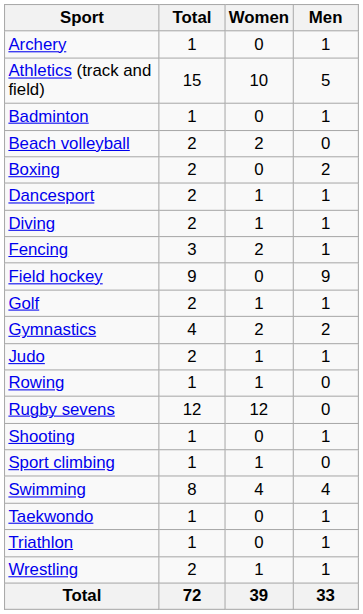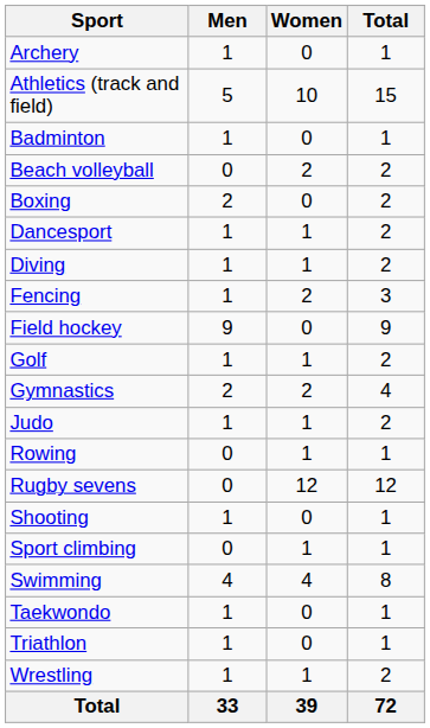 <table class="wikitable sortable" style="text-align:center;">
 <tr>
 <th width=140>Sport</th>
+<th width=55>Men</th>
+<th width=55>Women</th>
 <th width=55>Total</th>
-<th width=55>Women</th>
-<th width=55>Men</th>
 </tr>
 <tr>
 <td align=left><a href='#'>Archery</a></td>
 <td>1</td>
 <td>0</td>
 <td>1</td>
 </tr>
 <tr>
 <td align=left><a href='#'>Athletics</a> (track and field)</td>
+<td>5</td>
+<td>10</td>
 <td>15</td>
-<td>10</td>
-<td>5</td>
 </tr>
 <tr>
 <td align=left><a href='#'>Badminton</a></td>
 <td>1</td>
 <td>0</td>
 <td>1</td>
 </tr>
 <tr>
 <td align=left><a href='#'>Beach volleyball</a></td>
+<td>0</td>
 <td>2</td>
 <td>2</td>
-<td>0</td>
 </tr>
 <tr>
 <td align=left><a href='#'>Boxing</a></td>
 <td>2</td>
 <td>0</td>
 <td>2</td>
 </tr>
 <tr>
 <td align=left><a href='#'>Dancesport</a></td>
-<td>2</td>
 <td>1</td>
 <td>1</td>
+<td>2</td>
 </tr>
 <tr>
 <td align=left><a href='#'>Diving</a></td>
-<td>2</td>
 <td>1</td>
 <td>1</td>
+<td>2</td>
 </tr>
 <tr>
 <td align=left><a href='#'>Fencing</a></td>
+<td>1</td>
+<td>2</td>
 <td>3</td>
-<td>2</td>
-<td>1</td>
 </tr>
 <tr>
 <td align=left><a href='#'>Field hockey</a></td>
 <td>9</td>
 <td>0</td>
 <td>9</td>
 </tr>
 <tr>
 <td align=left><a href='#'>Golf</a></td>
+<td>1</td>
+<td>1</td>
 <td>2</td>
+</tr>
+<tr>
+<td align=left><a href='#'>Gymnastics</a></td>
+<td>2</td>
+<td>2</td>
+<td>4</td>
+</tr>
+<tr>
+<td align=left><a href='#'>Judo</a></td>
+<td>1</td>
+<td>1</td>
+<td>2</td>
+</tr>
+<tr>
+<td align=left><a href='#'>Rowing</a></td>
+<td>0</td>
 <td>1</td>
 <td>1</td>
 </tr>
 <tr>
-<td align=left><a href='#'>Gymnastics</a></td>
-<td>4</td>
-<td>2</td>
-<td>2</td>
-</tr>
-<tr>
-<td align=left><a href='#'>Judo</a></td>
-<td>2</td>
-<td>1</td>
-<td>1</td>
-</tr>
-<tr>
-<td align=left><a href='#'>Rowing</a></td>
-<td>1</td>
-<td>1</td>
+<td align=left><a href='#'>Rugby sevens</a></td>
 <td>0</td>
-</tr>
-<tr>
-<td align=left><a href='#'>Rugby sevens</a></td>
 <td>12</td>
 <td>12</td>
-<td>0</td>
 </tr>
 <tr>
 <td align=left><a href='#'>Shooting</a></td>
 <td>1</td>
 <td>0</td>
 <td>1</td>
 </tr>
 <tr>
 <td align=left><a href='#'>Sport climbing</a></td>
+<td>0</td>
 <td>1</td>
 <td>1</td>
-<td>0</td>
 </tr>
 <tr>
 <td align=left><a href='#'>Swimming</a></td>
-<td>8</td>
 <td>4</td>
 <td>4</td>
+<td>8</td>
 </tr>
 <tr>
 <td align=left><a href='#'>Taekwondo</a></td>
 <td>1</td>
 <td>0</td>
 <td>1</td>
 </tr>
 <tr>
 <td align=left><a href='#'>Triathlon</a></td>
 <td>1</td>
 <td>0</td>
 <td>1</td>
 </tr>
 <tr>
 <td align=left><a href='#'>Wrestling</a></td>
-<td>2</td>
 <td>1</td>
 <td>1</td>
+<td>2</td>
 </tr>
 <tr>
 <th>Total</th>
+<th>33</th>
+<th>39</th>
 <th>72</th>
-<th>39</th>
-<th>33</th>
 </tr>
 </table>
